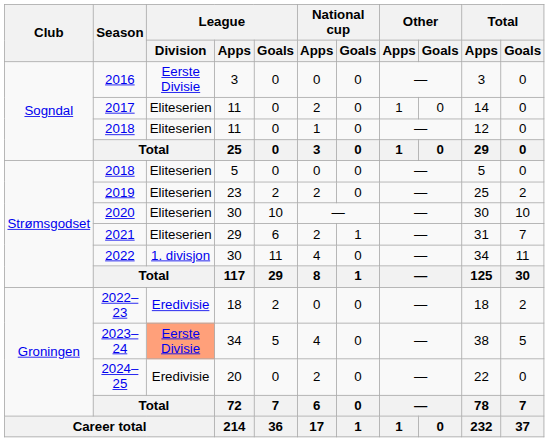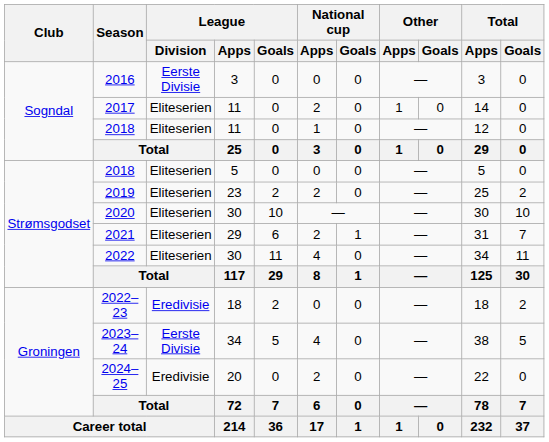 <table class="wikitable" style="text-align: center">
 <tr>
 <th rowspan="2">Club</th>
 <th rowspan="2">Season</th>
 <th colspan="3">League</th>
 <th colspan="2">National cup</th>
 <th colspan="2">Other</th>
 <th colspan="2">Total</th>
 </tr>
 <tr>
 <th>Division</th>
 <th>Apps</th>
 <th>Goals</th>
 <th>Apps</th>
 <th>Goals</th>
 <th>Apps</th>
 <th>Goals</th>
 <th>Apps</th>
 <th>Goals</th>
 </tr>
 <tr>
 <td rowspan="4"><a href='#'>Sogndal</a></td>
 <td><a href='#'>2016</a></td>
 <td><a href='#'>Eerste Divisie</a></td>
 <td>3</td>
 <td>0</td>
 <td>0</td>
 <td>0</td>
 <td colspan="2">—</td>
 <td>3</td>
 <td>0</td>
 </tr>
 <tr>
 <td><a href='#'>2017</a></td>
 <td>Eliteserien</td>
 <td>11</td>
 <td>0</td>
 <td>2</td>
 <td>0</td>
 <td>1</td>
 <td>0</td>
 <td>14</td>
 <td>0</td>
 </tr>
 <tr>
 <td><a href='#'>2018</a></td>
 <td>Eliteserien</td>
 <td>11</td>
 <td>0</td>
 <td>1</td>
 <td>0</td>
 <td colspan="2">—</td>
 <td>12</td>
 <td>0</td>
 </tr>
 <tr>
 <th colspan="2">Total</th>
 <th>25</th>
 <th>0</th>
 <th>3</th>
 <th>0</th>
 <th>1</th>
 <th>0</th>
 <th>29</th>
 <th>0</th>
 </tr>
 <tr>
 <td rowspan="6"><a href='#'>Strømsgodset</a></td>
 <td><a href='#'>2018</a></td>
 <td>Eliteserien</td>
 <td>5</td>
 <td>0</td>
 <td>0</td>
 <td>0</td>
 <td colspan="2">—</td>
 <td>5</td>
 <td>0</td>
 </tr>
 <tr>
 <td><a href='#'>2019</a></td>
 <td>Eliteserien</td>
 <td>23</td>
 <td>2</td>
 <td>2</td>
 <td>0</td>
 <td colspan="2">—</td>
 <td>25</td>
 <td>2</td>
 </tr>
 <tr>
 <td><a href='#'>2020</a></td>
 <td>Eliteserien</td>
 <td>30</td>
 <td>10</td>
 <td colspan="2">—</td>
 <td colspan="2">—</td>
 <td>30</td>
 <td>10</td>
 </tr>
 <tr>
 <td><a href='#'>2021</a></td>
 <td>Eliteserien</td>
 <td>29</td>
 <td>6</td>
 <td>2</td>
 <td>1</td>
 <td colspan="2">—</td>
 <td>31</td>
 <td>7</td>
 </tr>
 <tr>
 <td><a href='#'>2022</a></td>
-<td><a href='#'>1. divisjon</a></td>
+<td>Eliteserien</td>
 <td>30</td>
 <td>11</td>
 <td>4</td>
 <td>0</td>
 <td colspan="2">—</td>
 <td>34</td>
 <td>11</td>
 </tr>
 <tr>
 <th colspan="2">Total</th>
 <th>117</th>
 <th>29</th>
 <th>8</th>
 <th>1</th>
 <th colspan="2">—</th>
 <th>125</th>
 <th>30</th>
 </tr>
 <tr>
 <td rowspan="4"><a href='#'>Groningen</a></td>
 <td><a href='#'>2022–23</a></td>
 <td><a href='#'>Eredivisie</a></td>
 <td>18</td>
 <td>2</td>
 <td>0</td>
 <td>0</td>
 <td colspan="2">—</td>
 <td>18</td>
 <td>2</td>
 </tr>
 <tr>
 <td><a href='#'>2023–24</a></td>
-<td style="background: lightsalmon;"><a href='#'>Eerste Divisie</a></td>
+<td><a href='#'>Eerste Divisie</a></td>
 <td>34</td>
 <td>5</td>
 <td>4</td>
 <td>0</td>
 <td colspan="2">—</td>
 <td>38</td>
 <td>5</td>
 </tr>
 <tr>
 <td><a href='#'>2024–25</a></td>
 <td>Eredivisie</td>
 <td>20</td>
 <td>0</td>
 <td>2</td>
 <td>0</td>
 <td colspan="2">—</td>
 <td>22</td>
 <td>0</td>
 </tr>
 <tr>
 <th colspan="2">Total</th>
 <th>72</th>
 <th>7</th>
 <th>6</th>
 <th>0</th>
 <th colspan="2">—</th>
 <th>78</th>
 <th>7</th>
 </tr>
 <tr>
 <th colspan="3">Career total</th>
 <th>214</th>
 <th>36</th>
 <th>17</th>
 <th>1</th>
 <th>1</th>
 <th>0</th>
 <th>232</th>
 <th>37</th>
 </tr>
 </table>
